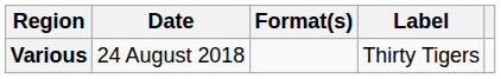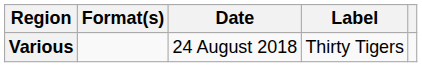 <table class="wikitable plainrowheaders">
 <tr>
 <th scope="col">Region</th>
+<th scope="col">Format(s)</th>
 <th scope="col">Date</th>
-<th scope="col">Format(s)</th>
 <th scope="col">Label</th>
 <th scope="col"></th>
 </tr>
 <tr>
 <th scope="row">Various</th>
+<td></td>
 <td>24 August 2018</td>
-<td></td>
 <td>Thirty Tigers</td>
 <td style="text-align:center;"></td>
 </tr>
 </table>
